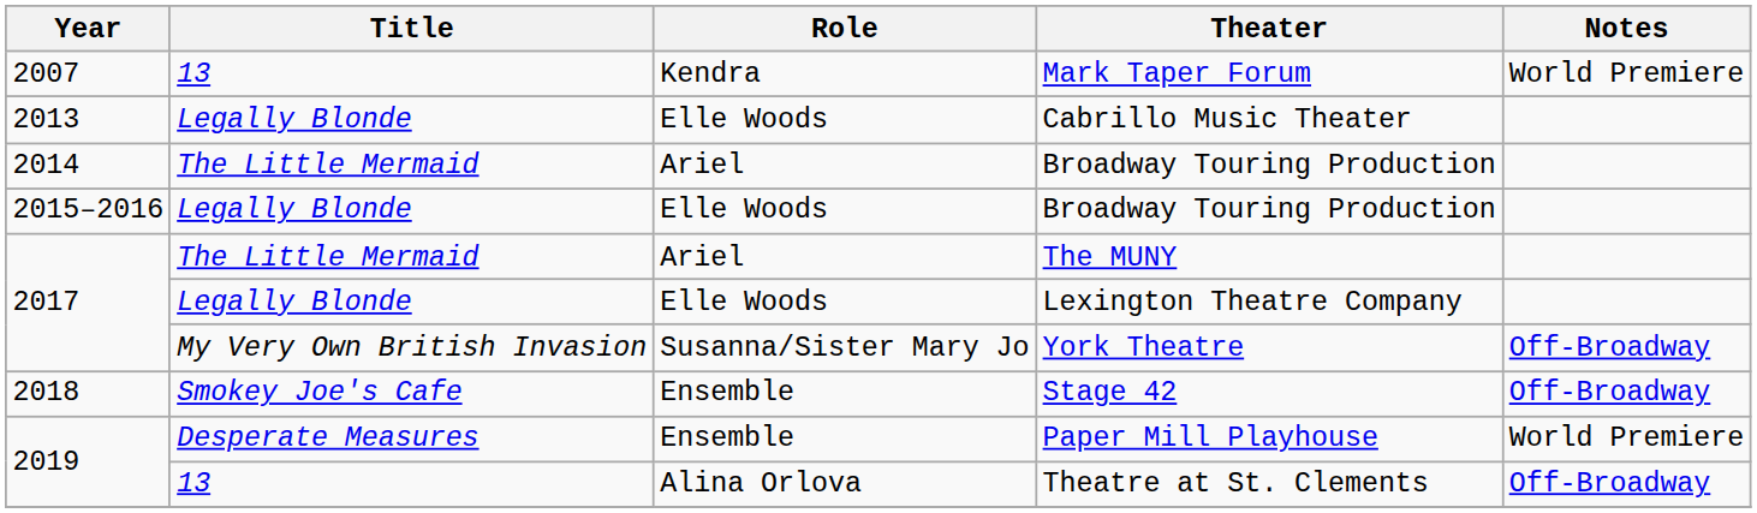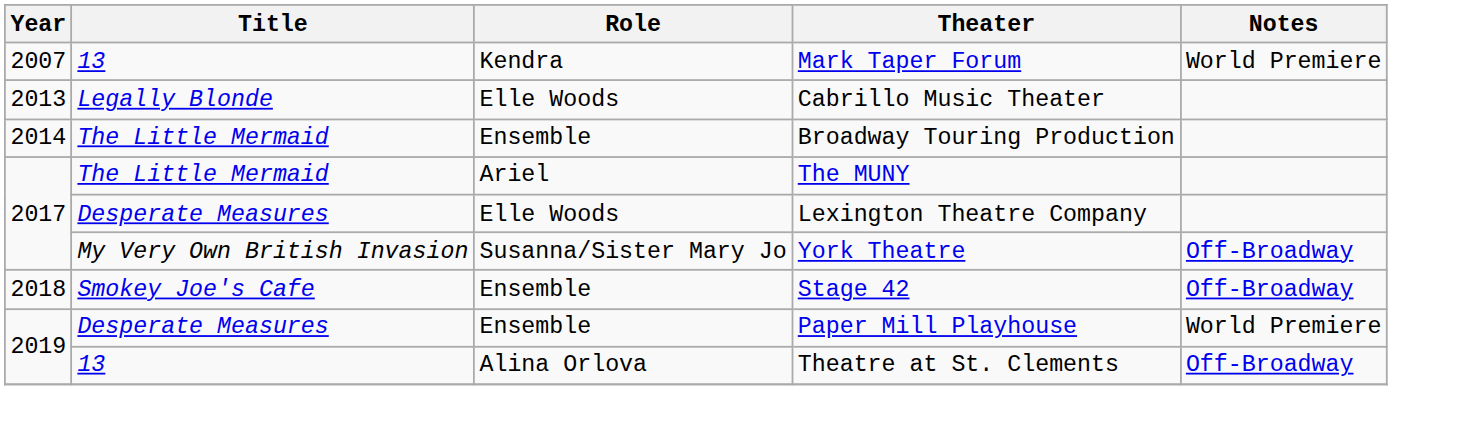 <table class="wikitable sortable">
 <tr>
 <th>Year</th>
 <th>Title</th>
 <th>Role</th>
 <th>Theater</th>
 <th class="unsortable">Notes</th>
 </tr>
 <tr>
 <td>2007</td>
 <td><em><a href='#'>13</a></em></td>
 <td>Kendra</td>
 <td><a href='#'>Mark Taper Forum</a></td>
 <td>World Premiere</td>
 </tr>
 <tr>
 <td>2013</td>
 <td><em><a href='#'>Legally Blonde</a></em></td>
 <td>Elle Woods</td>
 <td>Cabrillo Music Theater</td>
 <td></td>
 </tr>
 <tr>
 <td>2014</td>
 <td><em><a href='#'>The Little Mermaid</a></em></td>
-<td>Ariel</td>
-<td>Broadway Touring Production</td>
-<td></td>
-</tr>
-<tr>
-<td>2015–2016</td>
-<td><em><a href='#'>Legally Blonde</a></em></td>
-<td>Elle Woods</td>
+<td>Ensemble</td>
 <td>Broadway Touring Production</td>
 <td></td>
 </tr>
 <tr>
 <td rowspan="3">2017</td>
 <td><em><a href='#'>The Little Mermaid</a></em></td>
 <td>Ariel</td>
 <td><a href='#'>The MUNY</a></td>
 <td></td>
 </tr>
 <tr>
-<td><em><a href='#'>Legally Blonde</a></em></td>
+<td><em><a href='#'>Desperate Measures</a></em></td>
 <td>Elle Woods</td>
 <td>Lexington Theatre Company</td>
 <td></td>
 </tr>
 <tr>
 <td><em>My Very Own British Invasion</em></td>
 <td>Susanna/Sister Mary Jo</td>
 <td><a href='#'>York Theatre</a></td>
 <td><a href='#'>Off-Broadway</a></td>
 </tr>
 <tr>
 <td>2018</td>
 <td><em><a href='#'>Smokey Joe's Cafe</a></em></td>
 <td>Ensemble</td>
 <td><a href='#'>Stage 42</a></td>
 <td><a href='#'>Off-Broadway</a></td>
 </tr>
 <tr>
 <td rowspan="2">2019</td>
 <td><em><a href='#'>Desperate Measures</a></em></td>
 <td>Ensemble</td>
 <td><a href='#'>Paper Mill Playhouse</a></td>
 <td>World Premiere</td>
 </tr>
 <tr>
 <td><em><a href='#'>13</a></em></td>
 <td>Alina Orlova</td>
 <td>Theatre at St. Clements</td>
 <td><a href='#'>Off-Broadway</a></td>
 </tr>
 <tr>
 </tr>
 </table>
